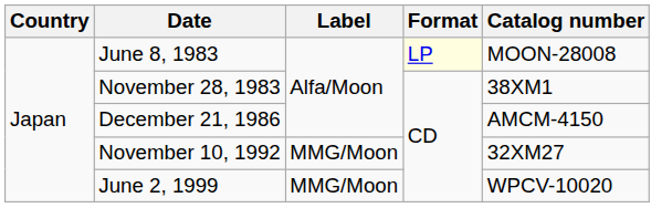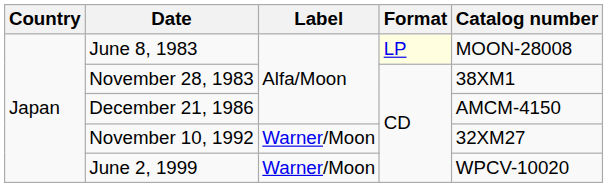 <table class="wikitable">
 <tr>
 <th>Country</th>
 <th>Date</th>
 <th>Label</th>
 <th>Format</th>
 <th>Catalog number</th>
 </tr>
 <tr>
 <td rowspan="5">Japan</td>
 <td>June 8, 1983</td>
 <td rowspan="3">Alfa/Moon</td>
 <td style="background: lightyellow;"><a href='#'>LP</a></td>
 <td>MOON-28008</td>
 </tr>
 <tr>
 <td>November 28, 1983</td>
 <td rowspan="4">CD</td>
 <td>38XM1</td>
 </tr>
 <tr>
 <td>December 21, 1986</td>
 <td>AMCM-4150</td>
 </tr>
 <tr>
 <td>November 10, 1992</td>
-<td>MMG/Moon</td>
+<td><a href='#'>Warner</a>/Moon</td>
 <td>32XM27</td>
 </tr>
 <tr>
 <td>June 2, 1999</td>
-<td>MMG/Moon</td>
+<td><a href='#'>Warner</a>/Moon</td>
 <td>WPCV-10020</td>
 </tr>
 </table>
